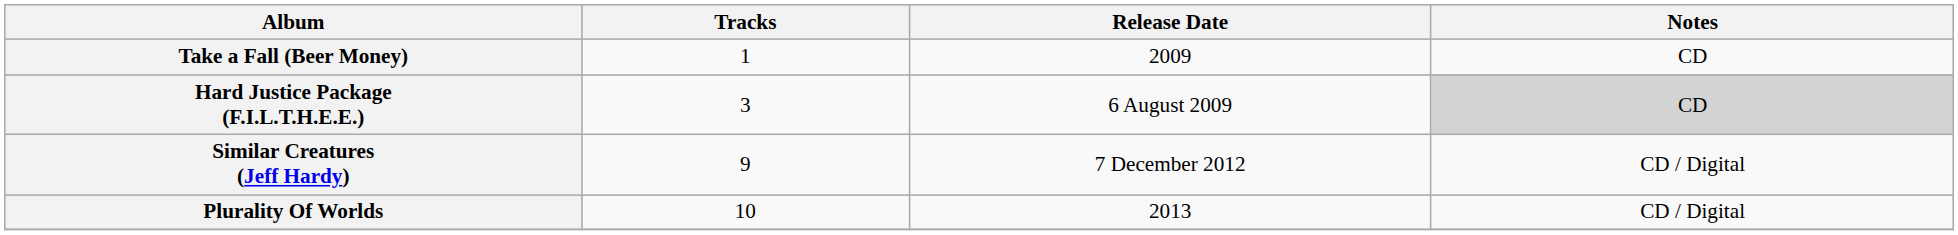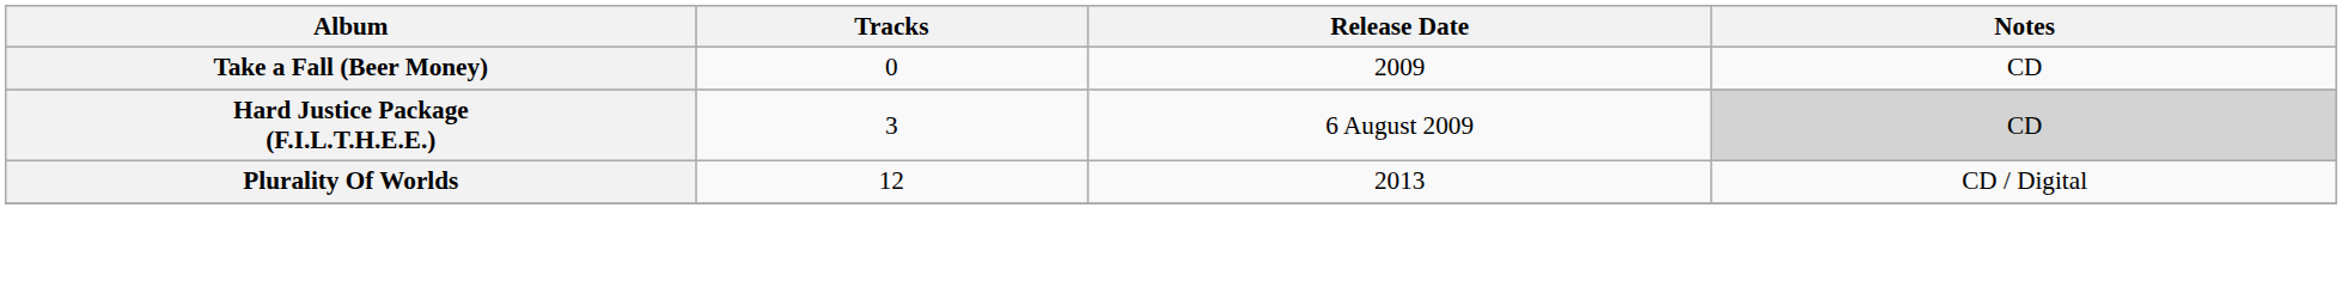 <table class="wikitable sortable" style="text-align:center; font-size:85%">
 <tr>
 <th width="5.0%">Album</th>
 <th width="3.0%">Tracks</th>
 <th width="5.0%">Release Date</th>
 <th width="5.0%">Notes</th>
 </tr>
 <tr>
 <th>Take a Fall (Beer Money)</th>
-<td>1</td>
+<td>0</td>
 <td>2009</td>
 <td>CD</td>
 </tr>
 <tr>
 <th>Hard Justice Package<br>(F.I.L.T.H.E.E.)</th>
 <td>3</td>
 <td>6 August 2009</td>
 <td style="background: lightgrey;">CD</td>
 </tr>
 <tr>
-<th>Similar Creatures<br>(<a href='#'>Jeff Hardy</a>)</th>
-<td>9</td>
-<td>7 December 2012</td>
-<td>CD / Digital</td>
-</tr>
-<tr>
 <th>Plurality Of Worlds</th>
-<td>10</td>
+<td>12</td>
 <td>2013</td>
 <td>CD / Digital</td>
 </tr>
 <tr>
 </tr>
 </table>
